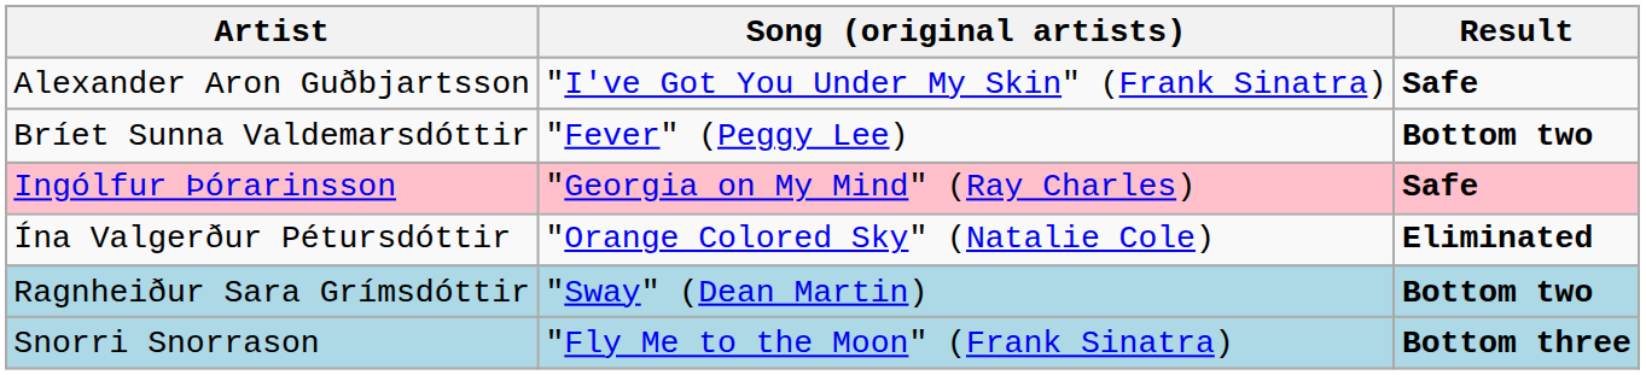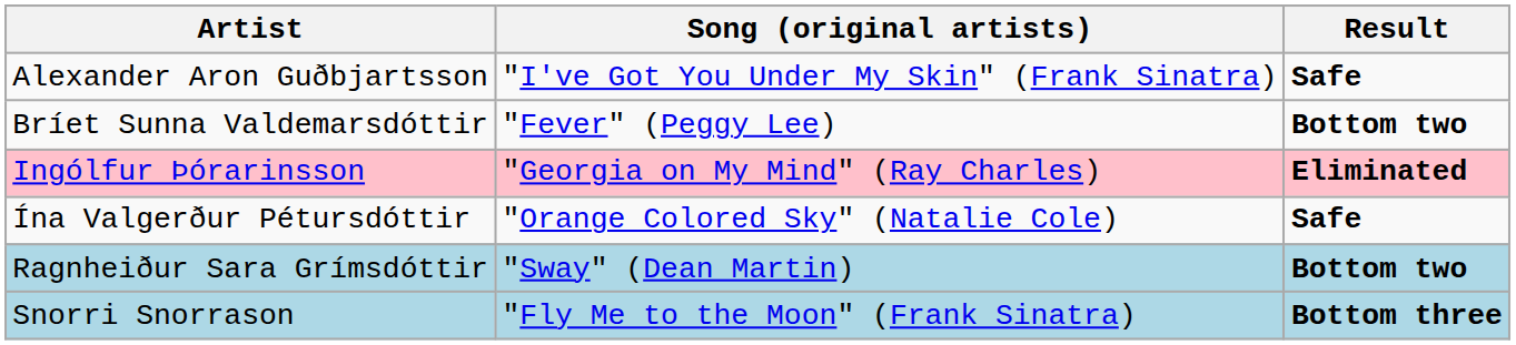 <table class=wikitable>
 <tr>
 <th>Artist</th>
 <th>Song (original artists)</th>
 <th>Result</th>
 </tr>
 <tr>
 <td>Alexander Aron Guðbjartsson</td>
 <td>"<a href='#'>I've Got You Under My Skin</a>" (<a href='#'>Frank Sinatra</a>)</td>
 <td><strong>Safe</strong></td>
 </tr>
 <tr>
 <td>Bríet Sunna Valdemarsdóttir</td>
 <td>"<a href='#'>Fever</a>" (<a href='#'>Peggy Lee</a>)</td>
 <td><strong>Bottom two</strong></td>
 </tr>
 <tr style="background:pink;">
 <td><a href='#'>Ingólfur Þórarinsson</a></td>
 <td>"<a href='#'>Georgia on My Mind</a>" (<a href='#'>Ray Charles</a>)</td>
-<td><strong>Safe</strong></td>
+<td><strong>Eliminated</strong></td>
 </tr>
 <tr>
 <td>Ína Valgerður Pétursdóttir</td>
 <td>"<a href='#'>Orange Colored Sky</a>" (<a href='#'>Natalie Cole</a>)</td>
-<td><strong>Eliminated</strong></td>
+<td><strong>Safe</strong></td>
 </tr>
 <tr style="background:lightblue;">
 <td>Ragnheiður Sara Grímsdóttir</td>
 <td>"<a href='#'>Sway</a>" (<a href='#'>Dean Martin</a>)</td>
 <td><strong>Bottom two</strong></td>
 </tr>
 <tr style="background:lightblue;">
 <td>Snorri Snorrason</td>
 <td>"<a href='#'>Fly Me to the Moon</a>" (<a href='#'>Frank Sinatra</a>)</td>
 <td><strong>Bottom three</strong></td>
 </tr>
 </table>
